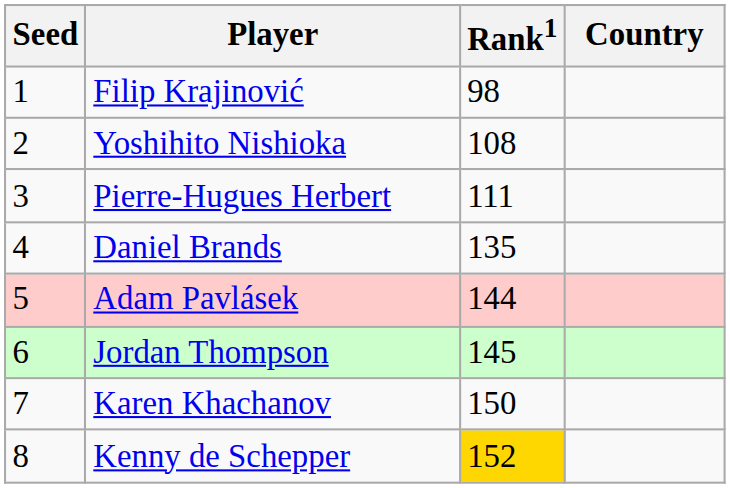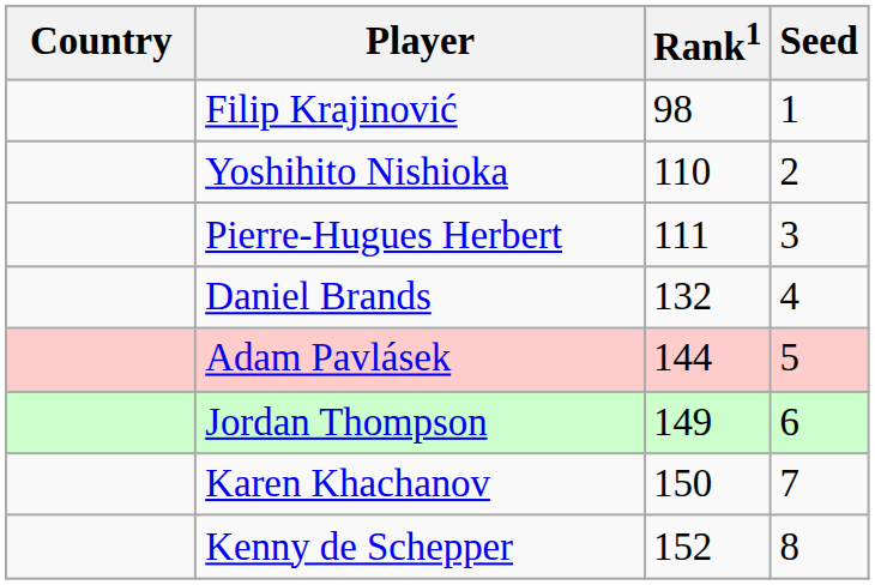 <table class="sortable wikitable">
 <tr>
-<th>Seed</th>
+<th width="70">Country</th>
 <th width="175">Player</th>
 <th>Rank<sup>1</sup></th>
-<th width="70">Country</th>
+<th>Seed</th>
 </tr>
 <tr>
-<td>1</td>
+<td></td>
 <td><a href='#'>Filip Krajinović</a></td>
 <td>98</td>
-<td></td>
+<td>1</td>
 </tr>
 <tr>
+<td></td>
+<td><a href='#'>Yoshihito Nishioka</a></td>
+<td>110</td>
 <td>2</td>
-<td><a href='#'>Yoshihito Nishioka</a></td>
-<td>108</td>
-<td></td>
 </tr>
 <tr>
-<td>3</td>
+<td></td>
 <td><a href='#'>Pierre-Hugues Herbert</a></td>
 <td>111</td>
-<td></td>
+<td>3</td>
 </tr>
 <tr>
+<td></td>
+<td><a href='#'>Daniel Brands</a></td>
+<td>132</td>
 <td>4</td>
-<td><a href='#'>Daniel Brands</a></td>
-<td>135</td>
-<td></td>
 </tr>
 <tr style="background:#fcc;">
-<td>5</td>
+<td></td>
 <td><a href='#'>Adam Pavlásek</a></td>
 <td>144</td>
-<td></td>
+<td>5</td>
 </tr>
 <tr style="background:#cfc;">
+<td></td>
+<td><a href='#'>Jordan Thompson</a></td>
+<td>149</td>
 <td>6</td>
-<td><a href='#'>Jordan Thompson</a></td>
-<td>145</td>
-<td></td>
 </tr>
 <tr>
-<td>7</td>
+<td></td>
 <td><a href='#'>Karen Khachanov</a></td>
 <td>150</td>
-<td></td>
+<td>7</td>
 </tr>
 <tr>
+<td></td>
+<td><a href='#'>Kenny de Schepper</a></td>
+<td>152</td>
 <td>8</td>
-<td><a href='#'>Kenny de Schepper</a></td>
-<td style="background: gold;">152</td>
-<td></td>
 </tr>
 </table>
